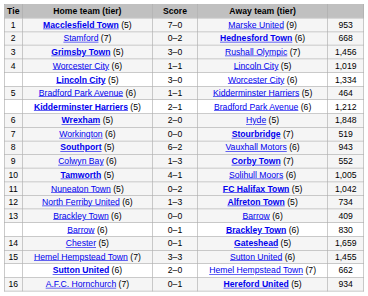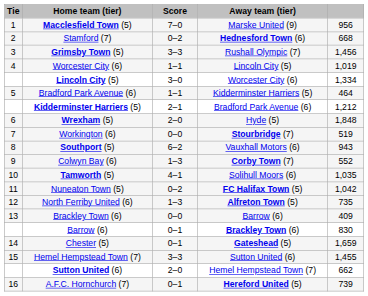 <table class="wikitable" style="width: 600px; background:WhiteSmoke; text-align:center; font-size:90%">
 <tr>
 <td scope="col" style="width:  5.00%; background:silver;"><strong>Tie</strong></td>
 <td scope="col" style="width: 36.25%; background:silver;"><strong>Home team (tier)</strong></td>
 <td scope="col" style="width: 12.50%; background:silver;"><strong>Score</strong></td>
 <td scope="col" style="width: 36.25%; background:silver;"><strong>Away team (tier)</strong></td>
 <td scope="col" style="width: 10.00%; background:silver;"><strong></strong></td>
 </tr>
 <tr>
 <td>1</td>
 <td><strong><a href='#'>Macclesfield Town</a></strong> (5)</td>
 <td>7–0</td>
 <td><a href='#'>Marske United</a> (9)</td>
-<td>953</td>
+<td>956</td>
 </tr>
 <tr>
 <td>2</td>
 <td><a href='#'>Stamford</a> (7)</td>
 <td>0–2</td>
 <td><strong><a href='#'>Hednesford Town</a></strong> (6)</td>
 <td>668</td>
 </tr>
 <tr>
 <td>3</td>
 <td><strong><a href='#'>Grimsby Town</a></strong> (5)</td>
-<td>3–0</td>
+<td>3–3</td>
 <td><a href='#'>Rushall Olympic</a> (7)</td>
 <td>1,456</td>
 </tr>
 <tr>
 <td>4</td>
 <td><a href='#'>Worcester City</a> (6)</td>
 <td>1–1</td>
 <td><a href='#'>Lincoln City</a> (5)</td>
 <td>1,019</td>
 </tr>
 <tr style="background:white;">
 <td><em></em></td>
 <td><strong><a href='#'>Lincoln City</a></strong> (5)</td>
 <td>3–0</td>
 <td><a href='#'>Worcester City</a> (6)</td>
 <td>1,334</td>
 </tr>
 <tr>
 <td>5</td>
 <td><a href='#'>Bradford Park Avenue</a> (6)</td>
 <td>1–1</td>
 <td><a href='#'>Kidderminster Harriers</a> (5)</td>
 <td>464</td>
 </tr>
 <tr style="background:white;">
 <td><em></em></td>
 <td><strong><a href='#'>Kidderminster Harriers</a></strong> (5)</td>
 <td>2–1 </td>
 <td><a href='#'>Bradford Park Avenue</a> (6)</td>
 <td>1,212</td>
 </tr>
 <tr>
 <td>6</td>
 <td><strong><a href='#'>Wrexham</a></strong> (5)</td>
 <td>2–0</td>
 <td><a href='#'>Hyde</a> (5)</td>
 <td>1,848</td>
 </tr>
 <tr>
 <td>7</td>
 <td><a href='#'>Workington</a> (6)</td>
 <td>0–0</td>
 <td><strong><a href='#'>Stourbridge</a></strong> (7)</td>
 <td>519</td>
 </tr>
 <tr>
 <td>8</td>
 <td><strong><a href='#'>Southport</a></strong> (5)</td>
 <td>6–2</td>
 <td><a href='#'>Vauxhall Motors</a> (6)</td>
 <td>943</td>
 </tr>
 <tr>
 <td>9</td>
 <td><a href='#'>Colwyn Bay</a> (6)</td>
 <td>1–3</td>
 <td><strong><a href='#'>Corby Town</a></strong> (7)</td>
 <td>552</td>
 </tr>
 <tr>
 <td>10</td>
 <td><strong><a href='#'>Tamworth</a></strong> (5)</td>
 <td>4–1</td>
 <td><a href='#'>Solihull Moors</a> (6)</td>
-<td>1,005</td>
+<td>1,035</td>
 </tr>
 <tr>
 <td>11</td>
 <td><a href='#'>Nuneaton Town</a> (5)</td>
 <td>0–2</td>
 <td><strong><a href='#'>FC Halifax Town</a></strong> (5)</td>
 <td>1,042</td>
 </tr>
 <tr>
 <td>12</td>
 <td><a href='#'>North Ferriby United</a> (6)</td>
 <td>1–3</td>
 <td><strong><a href='#'>Alfreton Town</a></strong> (5)</td>
-<td>734</td>
+<td>735</td>
 </tr>
 <tr>
 <td>13</td>
 <td><a href='#'>Brackley Town</a> (6)</td>
 <td>0–0</td>
 <td><a href='#'>Barrow</a> (6)</td>
 <td>409</td>
 </tr>
 <tr style="background:white;">
 <td><em></em></td>
 <td><a href='#'>Barrow</a> (6)</td>
 <td>0–1 </td>
 <td><strong><a href='#'>Brackley Town</a></strong> (6)</td>
 <td>830</td>
 </tr>
 <tr>
 <td>14</td>
 <td><a href='#'>Chester</a> (5)</td>
 <td>0–1</td>
 <td><strong><a href='#'>Gateshead</a></strong> (5)</td>
 <td>1,659</td>
 </tr>
 <tr>
 <td>15</td>
 <td><a href='#'>Hemel Hempstead Town</a> (7)</td>
 <td>3–3</td>
 <td><a href='#'>Sutton United</a> (6)</td>
 <td>1,455</td>
 </tr>
 <tr style="background:white;">
 <td><em></em></td>
 <td><strong><a href='#'>Sutton United</a></strong> (6)</td>
 <td>2–0</td>
 <td><a href='#'>Hemel Hempstead Town</a> (7)</td>
 <td>662</td>
 </tr>
 <tr>
 <td>16</td>
 <td><a href='#'>A.F.C. Hornchurch</a> (7)</td>
 <td>0–1</td>
 <td><strong><a href='#'>Hereford United</a></strong> (5)</td>
-<td>934</td>
+<td>739</td>
 </tr>
 </table>
